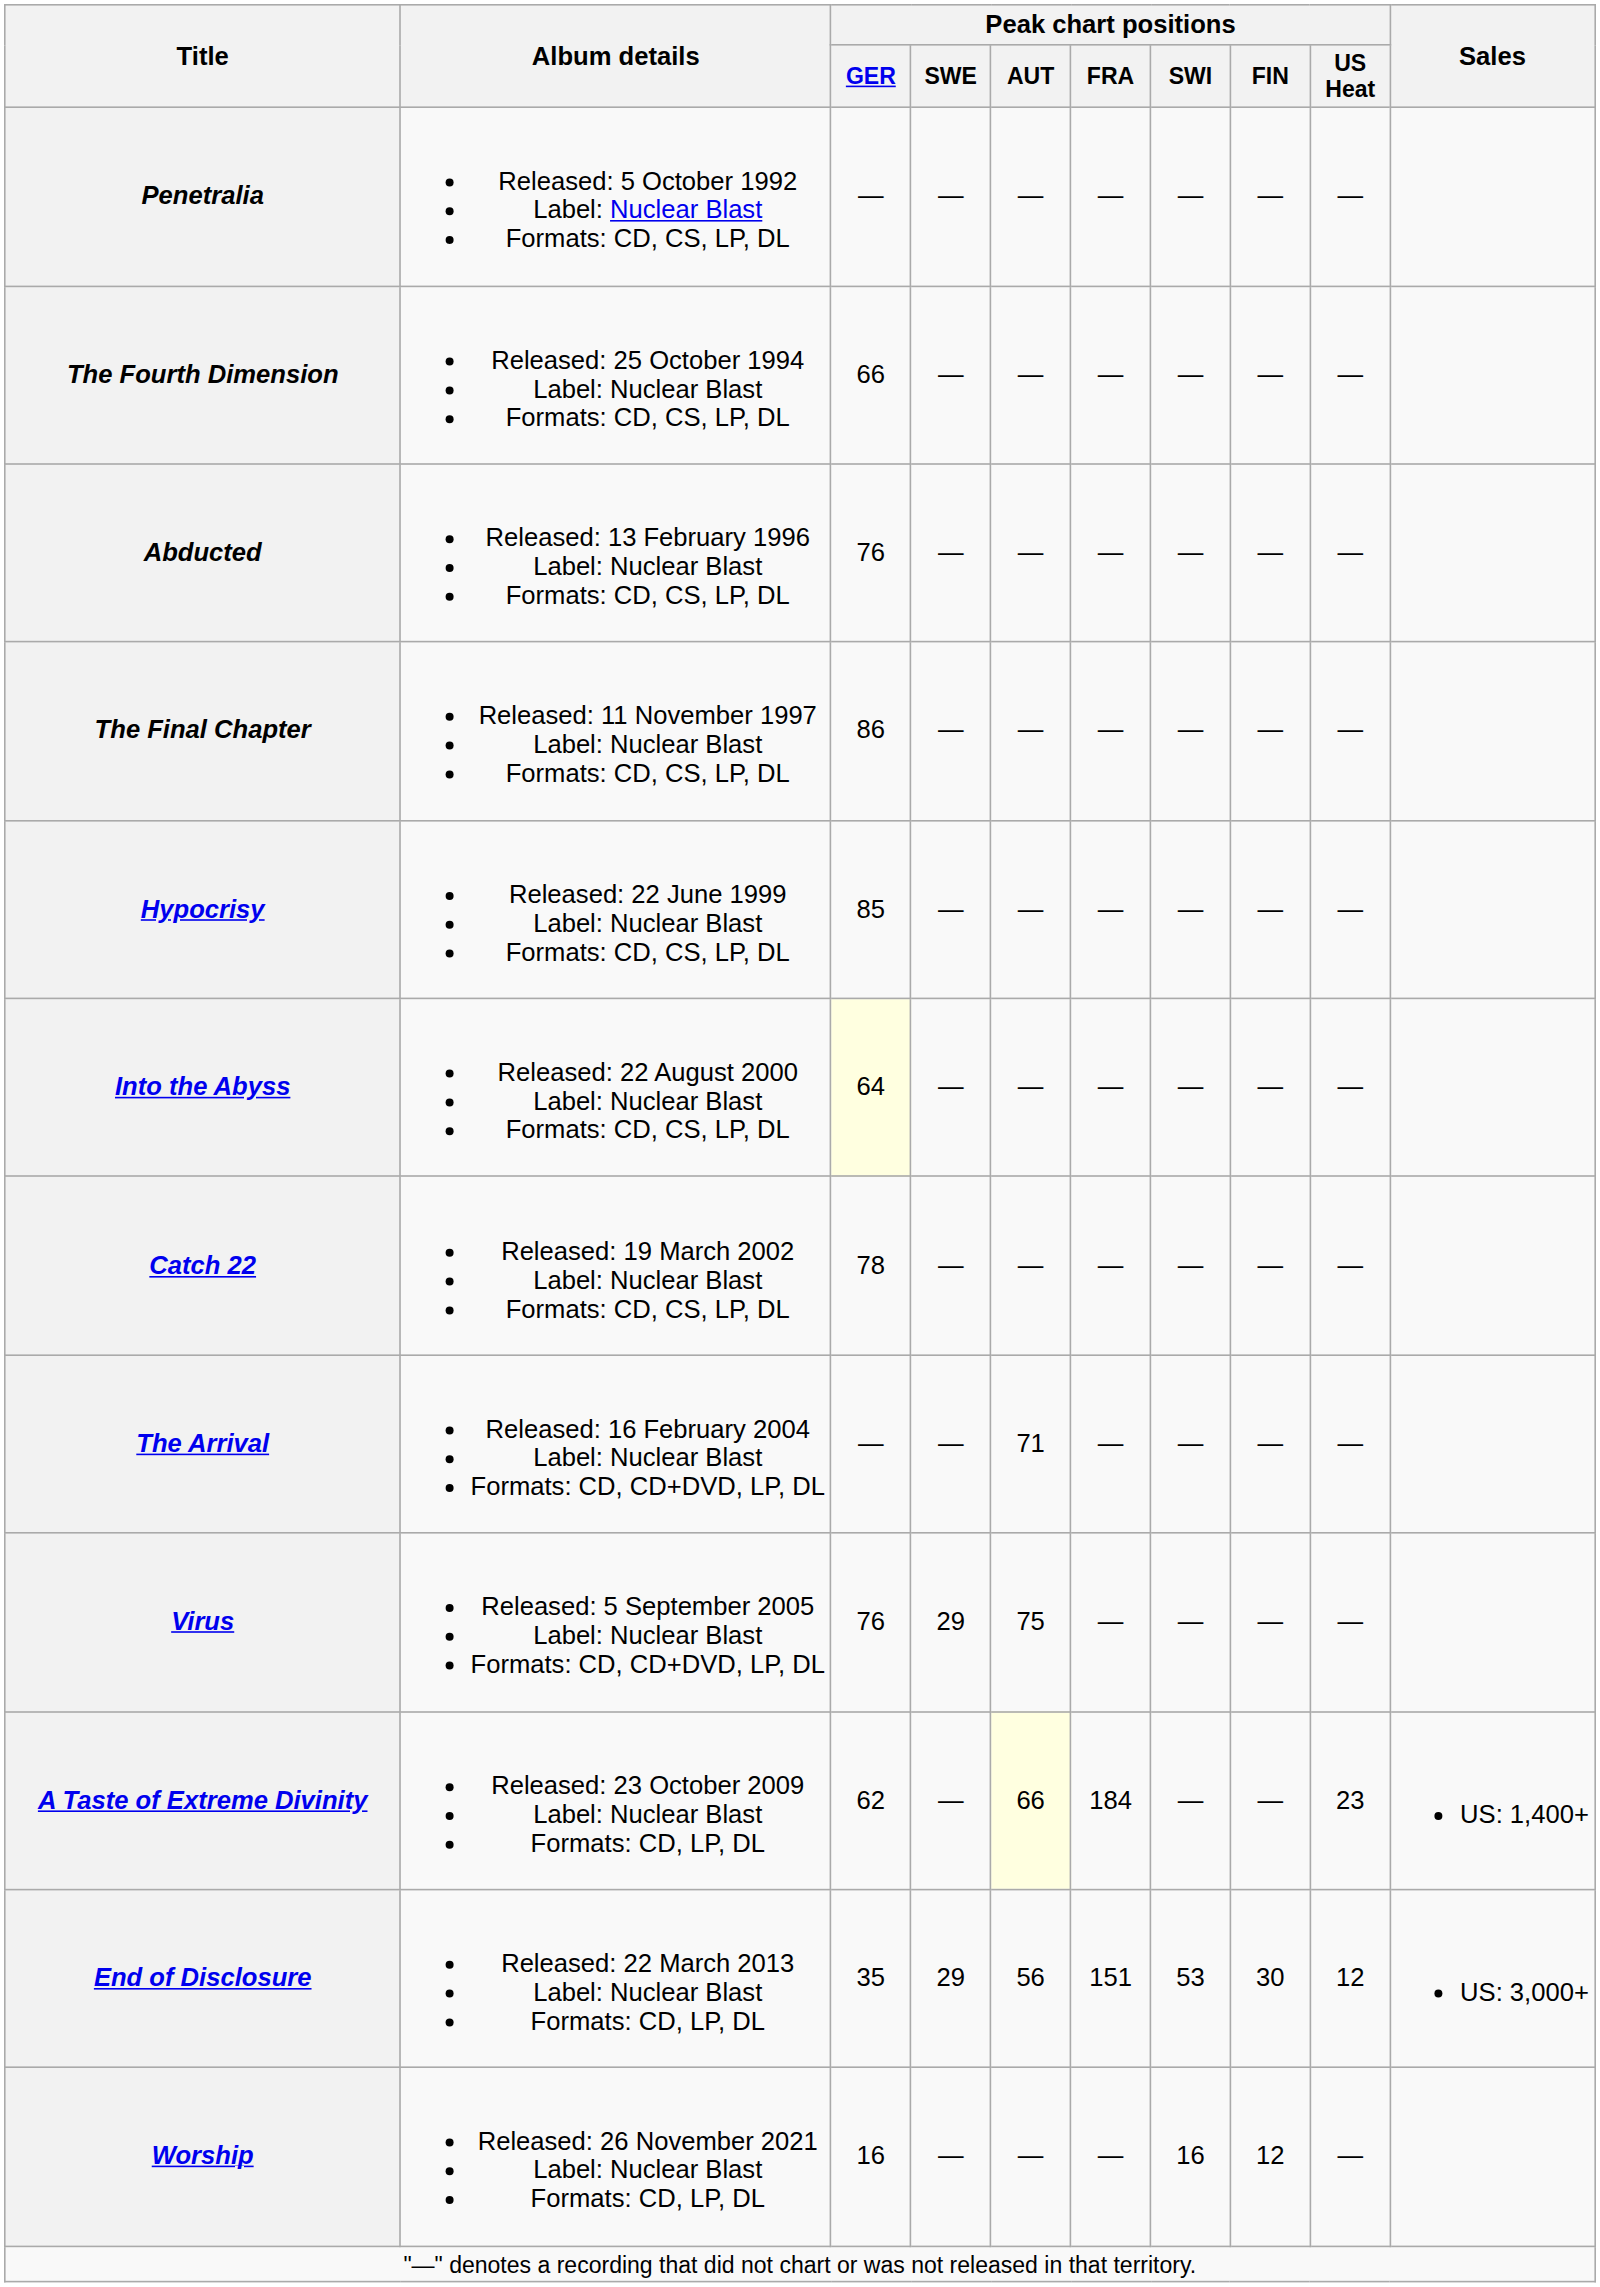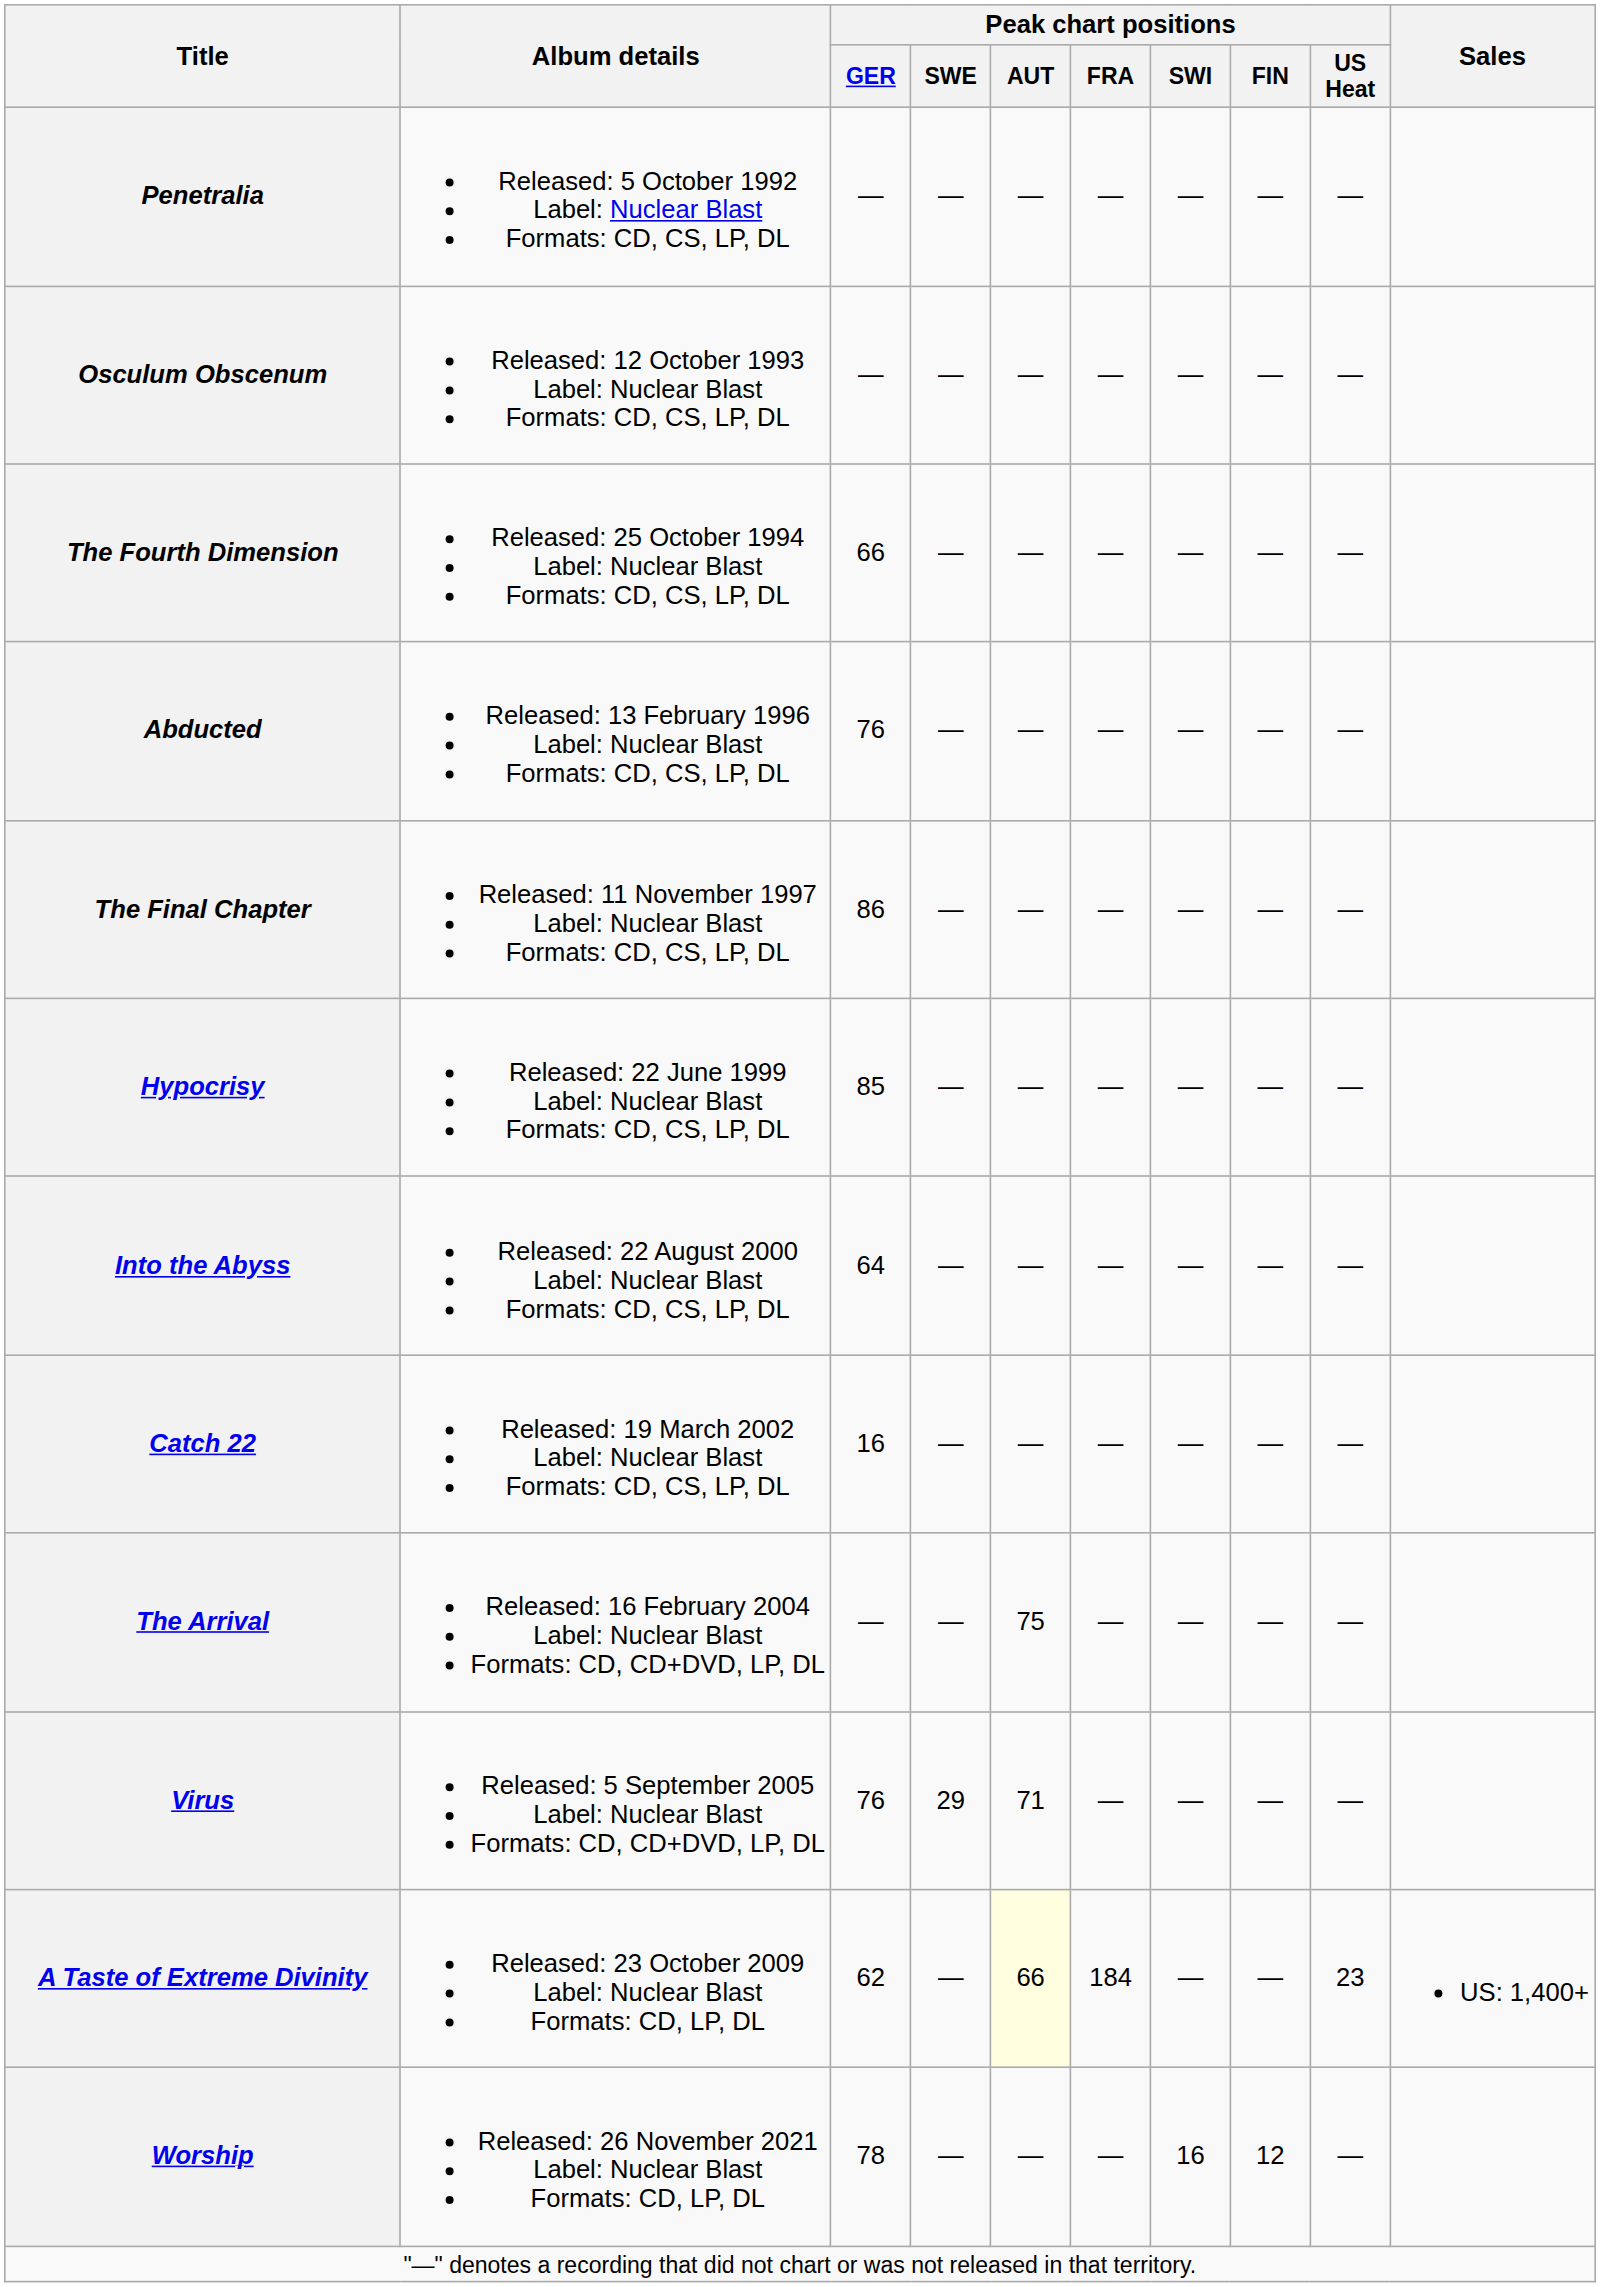 <table class="wikitable plainrowheaders" style="text-align:center;">
 <tr>
 <th scope="col" rowspan="2" style="width:15em;">Title</th>
 <th scope="col" rowspan="2">Album details</th>
 <th scope="col" colspan="7">Peak chart positions</th>
 <th scope="col" rowspan="2">Sales</th>
 </tr>
 <tr>
 <th scope="col" style="width:3em;font-size:90%;"><a href='#'>GER</a><br></th>
 <th scope="col" style="width:3em;font-size:90%;">SWE<br></th>
 <th scope="col" style="width:3em;font-size:90%;">AUT<br></th>
 <th scope="col" style="width:3em;font-size:90%;">FRA<br></th>
 <th scope="col" style="width:3em;font-size:90%;">SWI<br></th>
 <th scope="col" style="width:3em;font-size:90%;">FIN<br></th>
 <th scope="col" style="width:3em;font-size:90%;">US Heat<br></th>
 </tr>
 <tr>
 <th scope="row"><em>Penetralia</em></th>
 <td><br><ul><li>Released: 5 October 1992</li><li>Label: <a href='#'>Nuclear Blast</a></li><li>Formats: CD, CS, LP, DL</li></ul></td>
+<td>—</td>
+<td>—</td>
+<td>—</td>
+<td>—</td>
+<td>—</td>
+<td>—</td>
+<td>—</td>
+<td></td>
+</tr>
+<tr>
+<th scope="row"><em>Osculum Obscenum</em></th>
+<td><br><ul><li>Released: 12 October 1993</li><li>Label: Nuclear Blast</li><li>Formats: CD, CS, LP, DL</li></ul></td>
 <td>—</td>
 <td>—</td>
 <td>—</td>
 <td>—</td>
 <td>—</td>
 <td>—</td>
 <td>—</td>
 <td></td>
 </tr>
 <tr>
 <th scope="row"><em>The Fourth Dimension</em></th>
 <td><br><ul><li>Released: 25 October 1994</li><li>Label: Nuclear Blast</li><li>Formats: CD, CS, LP, DL</li></ul></td>
 <td>66</td>
 <td>—</td>
 <td>—</td>
 <td>—</td>
 <td>—</td>
 <td>—</td>
 <td>—</td>
 <td></td>
 </tr>
 <tr>
 <th scope="row"><em>Abducted</em></th>
 <td><br><ul><li>Released: 13 February 1996</li><li>Label: Nuclear Blast</li><li>Formats: CD, CS, LP, DL</li></ul></td>
 <td>76</td>
 <td>—</td>
 <td>—</td>
 <td>—</td>
 <td>—</td>
 <td>—</td>
 <td>—</td>
 <td></td>
 </tr>
 <tr>
 <th scope="row"><em>The Final Chapter</em></th>
 <td><br><ul><li>Released: 11 November 1997</li><li>Label: Nuclear Blast</li><li>Formats: CD, CS, LP, DL</li></ul></td>
 <td>86</td>
 <td>—</td>
 <td>—</td>
 <td>—</td>
 <td>—</td>
 <td>—</td>
 <td>—</td>
 <td></td>
 </tr>
 <tr>
 <th scope="row"><em><a href='#'>Hypocrisy</a></em></th>
 <td><br><ul><li>Released: 22 June 1999</li><li>Label: Nuclear Blast</li><li>Formats: CD, CS, LP, DL</li></ul></td>
 <td>85</td>
 <td>—</td>
 <td>—</td>
 <td>—</td>
 <td>—</td>
 <td>—</td>
 <td>—</td>
 <td></td>
 </tr>
 <tr>
 <th scope="row"><em><a href='#'>Into the Abyss</a></em></th>
 <td><br><ul><li>Released: 22 August 2000</li><li>Label: Nuclear Blast</li><li>Formats: CD, CS, LP, DL</li></ul></td>
-<td style="background: lightyellow;">64</td>
+<td>64</td>
 <td>—</td>
 <td>—</td>
 <td>—</td>
 <td>—</td>
 <td>—</td>
 <td>—</td>
 <td></td>
 </tr>
 <tr>
 <th scope="row"><em><a href='#'>Catch 22</a></em></th>
 <td><br><ul><li>Released: 19 March 2002</li><li>Label: Nuclear Blast</li><li>Formats: CD, CS, LP, DL</li></ul></td>
-<td>78</td>
+<td>16</td>
 <td>—</td>
 <td>—</td>
 <td>—</td>
 <td>—</td>
 <td>—</td>
 <td>—</td>
 <td></td>
 </tr>
 <tr>
 <th scope="row"><em><a href='#'>The Arrival</a></em></th>
 <td><br><ul><li>Released: 16 February 2004</li><li>Label: Nuclear Blast</li><li>Formats: CD, CD+DVD, LP, DL</li></ul></td>
 <td>—</td>
 <td>—</td>
-<td>71</td>
+<td>75</td>
 <td>—</td>
 <td>—</td>
 <td>—</td>
 <td>—</td>
 <td></td>
 </tr>
 <tr>
 <th scope="row"><em><a href='#'>Virus</a></em></th>
 <td><br><ul><li>Released: 5 September 2005</li><li>Label: Nuclear Blast</li><li>Formats: CD, CD+DVD, LP, DL</li></ul></td>
 <td>76</td>
 <td>29</td>
-<td>75</td>
+<td>71</td>
 <td>—</td>
 <td>—</td>
 <td>—</td>
 <td>—</td>
 <td></td>
 </tr>
 <tr>
 <th scope="row"><em><a href='#'>A Taste of Extreme Divinity</a></em></th>
 <td><br><ul><li>Released: 23 October 2009</li><li>Label: Nuclear Blast</li><li>Formats: CD, LP, DL</li></ul></td>
 <td>62</td>
 <td>—</td>
 <td style="background: lightyellow;">66</td>
 <td>184</td>
 <td>—</td>
 <td>—</td>
 <td>23</td>
 <td><br><ul><li>US: 1,400+</li></ul></td>
 </tr>
 <tr>
-<th scope="row"><em><a href='#'>End of Disclosure</a></em></th>
-<td><br><ul><li>Released: 22 March 2013</li><li>Label: Nuclear Blast</li><li>Formats: CD, LP, DL</li></ul></td>
-<td>35</td>
-<td>29</td>
-<td>56</td>
-<td>151</td>
-<td>53</td>
-<td>30</td>
-<td>12</td>
-<td><br><ul><li>US: 3,000+</li></ul></td>
-</tr>
-<tr>
 <th scope="row"><em><a href='#'>Worship</a></em></th>
 <td><br><ul><li>Released: 26 November 2021</li><li>Label: Nuclear Blast</li><li>Formats: CD, LP, DL</li></ul></td>
-<td>16</td>
+<td>78</td>
 <td>—</td>
 <td>—</td>
 <td>—</td>
 <td>16</td>
 <td>12<br></td>
 <td>—</td>
 <td></td>
 </tr>
 <tr>
 <td colspan="10" style="font-size:90%">"—" denotes a recording that did not chart or was not released in that territory.</td>
 </tr>
 </table>
